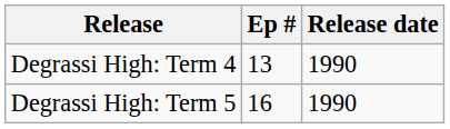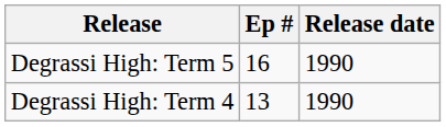 <table class="wikitable">
 <tr>
 <th>Release</th>
 <th>Ep #</th>
 <th>Release date</th>
 </tr>
 <tr>
+<td>Degrassi High: Term 5</td>
+<td>16</td>
+<td>1990</td>
+</tr>
+<tr>
 <td>Degrassi High: Term 4</td>
 <td>13</td>
 <td>1990</td>
 </tr>
-<tr>
-<td>Degrassi High: Term 5</td>
-<td>16</td>
-<td>1990</td>
-</tr>
 </table>
